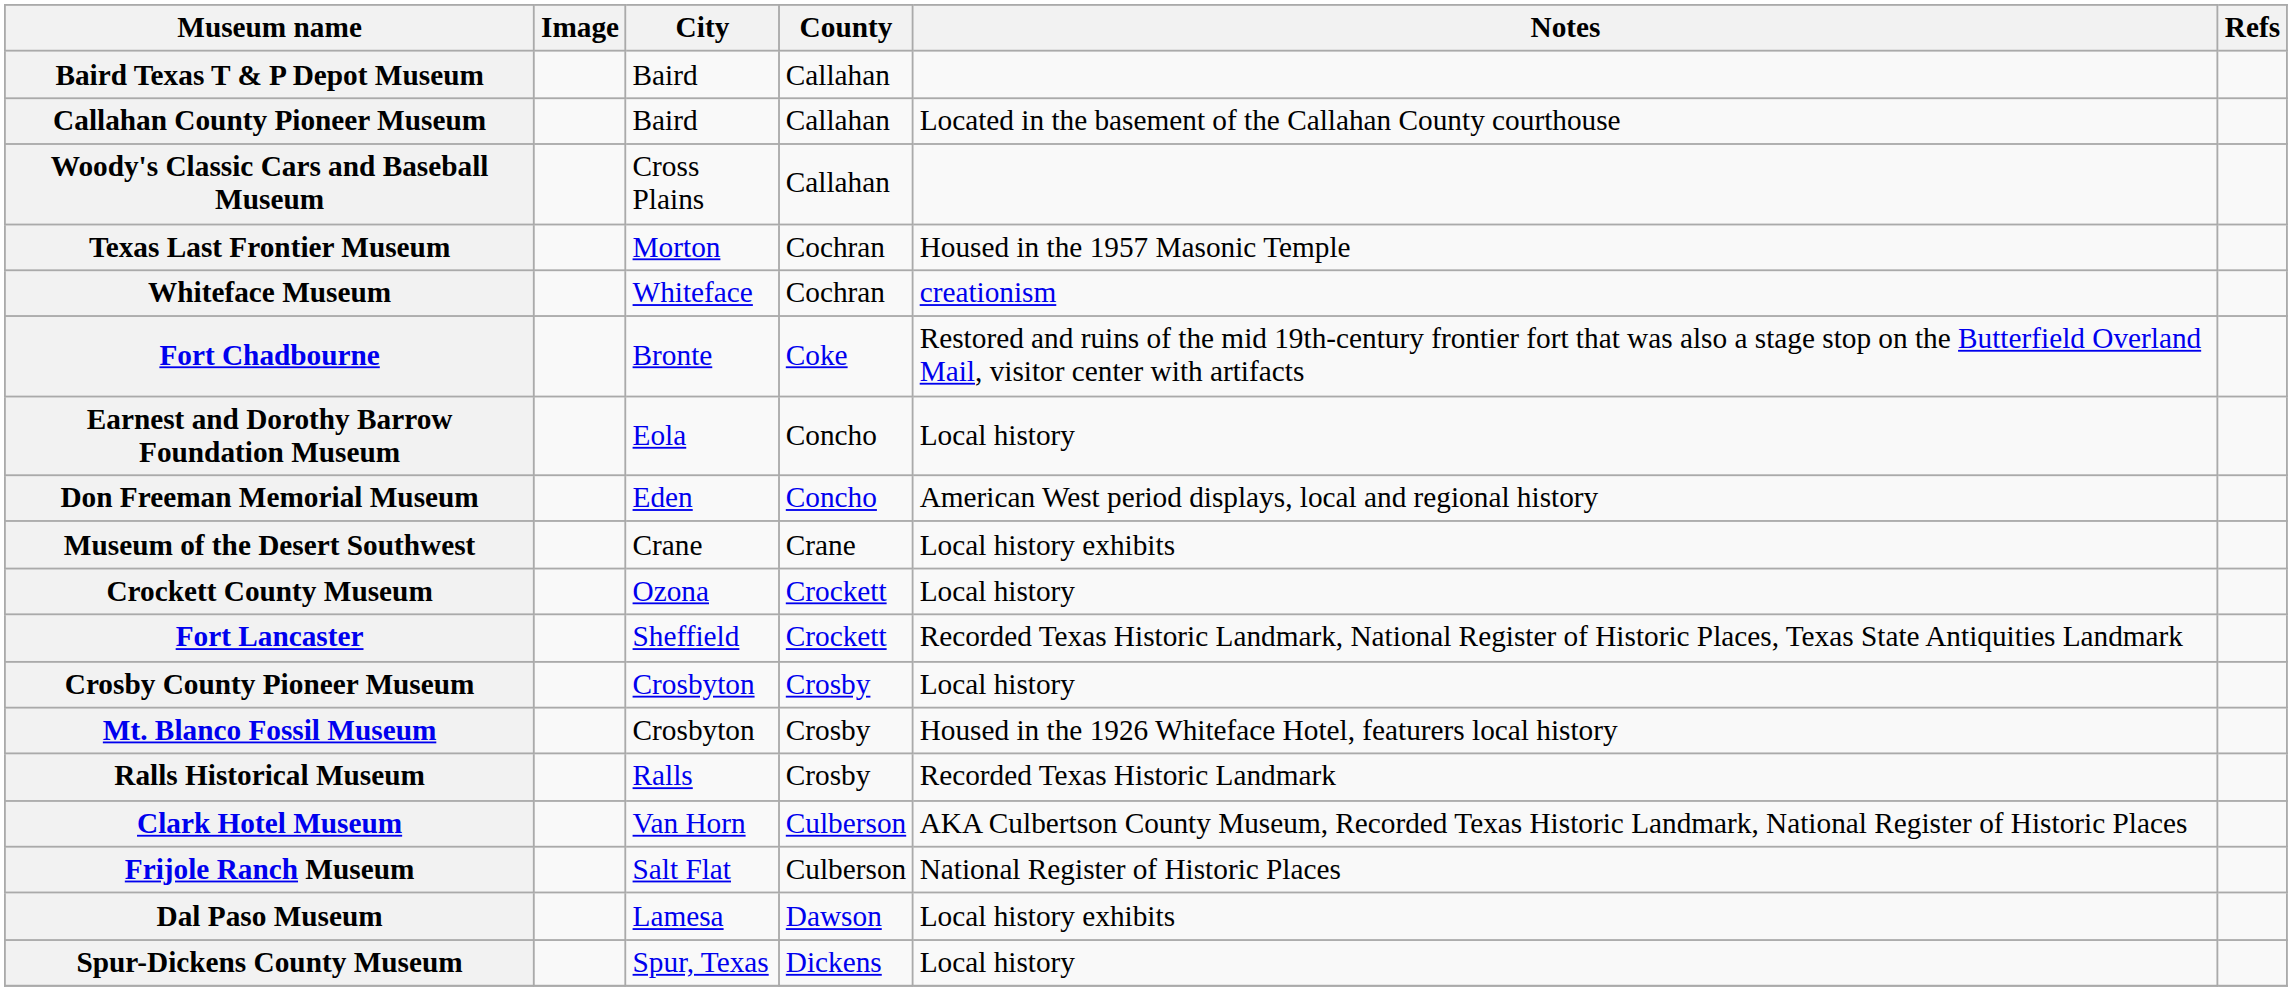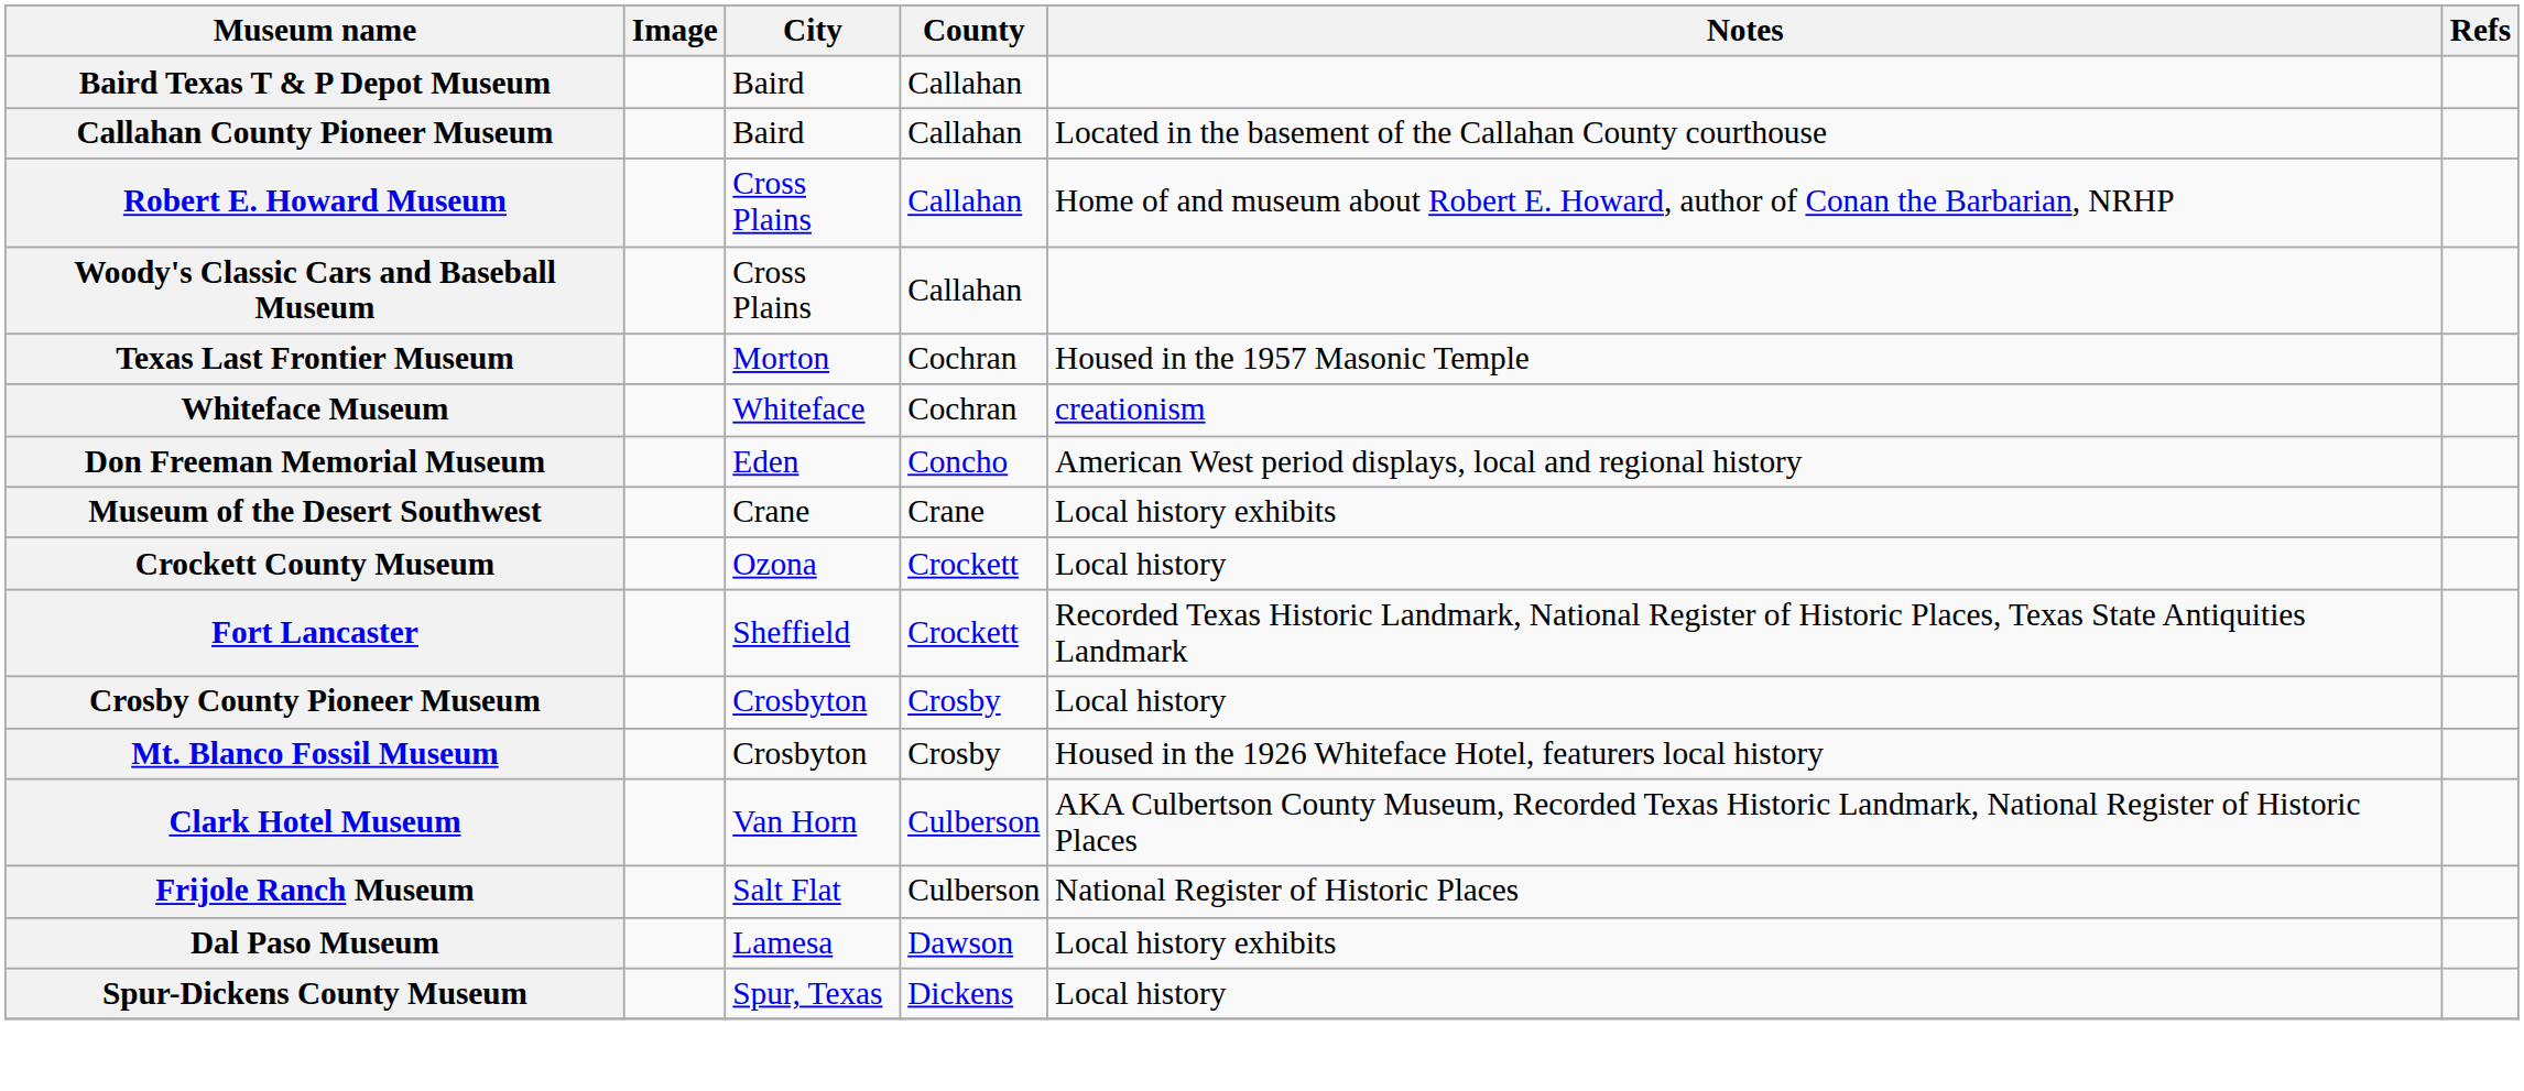 <table class="wikitable sortable plainrowheaders">
 <tr>
 <th scope="col">Museum name</th>
 <th scope="col"  class="unsortable">Image</th>
 <th scope="col">City</th>
 <th scope="col">County</th>
 <th scope="col">Notes</th>
 <th scope="col" class="unsortable">Refs</th>
 </tr>
 <tr>
 <th scope="row">Baird Texas T & P Depot Museum</th>
 <td></td>
 <td>Baird</td>
 <td>Callahan</td>
 <td></td>
 <td align="center"></td>
 </tr>
 <tr>
 <th scope="row">Callahan County Pioneer Museum</th>
 <td></td>
 <td>Baird</td>
 <td>Callahan</td>
 <td>Located in the basement of the Callahan County courthouse</td>
 <td align="center"></td>
 </tr>
 <tr>
+<th scope="row"><a href='#'>Robert E. Howard Museum</a></th>
+<td></td>
+<td><a href='#'>Cross Plains</a></td>
+<td><a href='#'>Callahan</a></td>
+<td>Home of and museum about <a href='#'>Robert E. Howard</a>, author of <a href='#'>Conan the Barbarian</a>, NRHP</td>
+<td align="center"></td>
+</tr>
+<tr>
 <th scope="row">Woody's Classic Cars and Baseball Museum</th>
 <td></td>
 <td>Cross Plains</td>
 <td>Callahan</td>
 <td></td>
 <td align="center"></td>
 </tr>
 <tr>
 <th scope="row">Texas Last Frontier Museum</th>
 <td></td>
 <td><a href='#'>Morton</a></td>
 <td>Cochran</td>
 <td>Housed in the 1957 Masonic Temple</td>
 <td align="center"></td>
 </tr>
 <tr>
 <th scope="row">Whiteface Museum</th>
 <td></td>
 <td><a href='#'>Whiteface</a></td>
 <td>Cochran</td>
 <td><a href='#'>creationism</a></td>
-<td align="center"></td>
-</tr>
-<tr>
-<th scope="row"><a href='#'>Fort Chadbourne</a></th>
-<td></td>
-<td><a href='#'>Bronte</a></td>
-<td><a href='#'>Coke</a></td>
-<td>Restored and ruins of the mid 19th-century frontier fort that was also a stage stop on the <a href='#'>Butterfield Overland Mail</a>, visitor center with artifacts</td>
-<td align="center"></td>
-</tr>
-<tr>
-<th scope="row">Earnest and Dorothy Barrow Foundation Museum</th>
-<td></td>
-<td><a href='#'>Eola</a></td>
-<td>Concho</td>
-<td>Local history</td>
 <td align="center"></td>
 </tr>
 <tr>
 <th scope="row">Don Freeman Memorial Museum</th>
 <td></td>
 <td><a href='#'>Eden</a></td>
 <td><a href='#'>Concho</a></td>
 <td>American West period displays, local and regional history</td>
 <td align="center"></td>
 </tr>
 <tr>
 <th scope="row">Museum of the Desert Southwest</th>
 <td></td>
 <td>Crane</td>
 <td>Crane</td>
 <td>Local history exhibits</td>
 <td align="center"></td>
 </tr>
 <tr>
 <th scope="row">Crockett County Museum</th>
 <td></td>
 <td><a href='#'>Ozona</a></td>
 <td><a href='#'>Crockett</a></td>
 <td>Local history</td>
 <td align="center"></td>
 </tr>
 <tr>
 <th scope="row"><a href='#'>Fort Lancaster</a></th>
 <td></td>
 <td><a href='#'>Sheffield</a></td>
 <td><a href='#'>Crockett</a></td>
 <td>Recorded Texas Historic Landmark, National Register of Historic Places, Texas State Antiquities Landmark</td>
 <td align="center"></td>
 </tr>
 <tr>
 <th scope="row">Crosby County Pioneer Museum</th>
 <td></td>
 <td><a href='#'>Crosbyton</a></td>
 <td><a href='#'>Crosby</a></td>
 <td>Local history</td>
 <td align="center"></td>
 </tr>
 <tr>
 <th scope="row"><a href='#'>Mt. Blanco Fossil Museum</a></th>
 <td></td>
 <td>Crosbyton</td>
 <td>Crosby</td>
 <td>Housed in the 1926 Whiteface Hotel, featurers local history</td>
 <td align="center"></td>
 </tr>
 <tr>
-<th scope="row">Ralls Historical Museum</th>
-<td></td>
-<td><a href='#'>Ralls</a></td>
-<td>Crosby</td>
-<td>Recorded Texas Historic Landmark</td>
-<td align="center"></td>
-</tr>
-<tr>
 <th scope="row"><a href='#'>Clark Hotel Museum</a></th>
 <td></td>
 <td><a href='#'>Van Horn</a></td>
 <td><a href='#'>Culberson</a></td>
 <td>AKA Culbertson County Museum, Recorded Texas Historic Landmark, National Register of Historic Places</td>
 <td align="center"></td>
 </tr>
 <tr>
 <th scope="row"><a href='#'>Frijole Ranch</a> Museum</th>
 <td></td>
 <td><a href='#'>Salt Flat</a></td>
 <td>Culberson</td>
 <td>National Register of Historic Places</td>
 <td align="center"></td>
 </tr>
 <tr>
 <th scope="row">Dal Paso Museum</th>
 <td></td>
 <td><a href='#'>Lamesa</a></td>
 <td><a href='#'>Dawson</a></td>
 <td>Local history exhibits</td>
 <td align="center"></td>
 </tr>
 <tr>
 <th scope="row">Spur-Dickens County Museum</th>
 <td></td>
 <td><a href='#'>Spur, Texas</a></td>
 <td><a href='#'>Dickens</a></td>
 <td>Local history</td>
 <td align="center"></td>
 </tr>
 <tr>
 </tr>
 </table>
